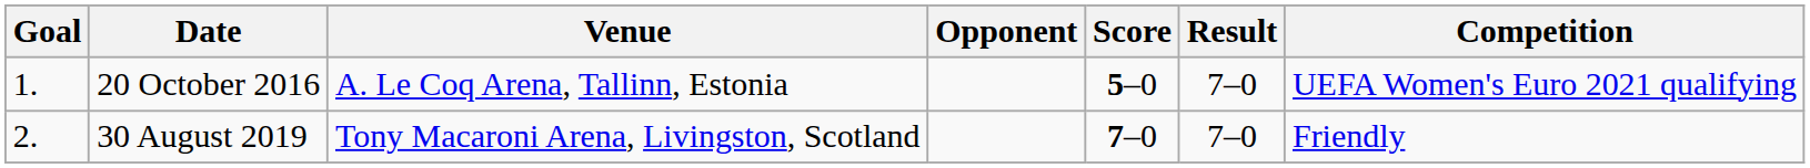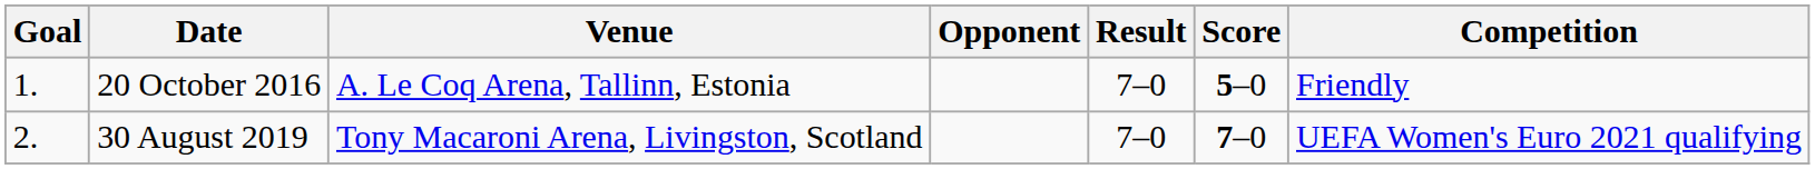 <table class="wikitable">
 <tr>
 <th>Goal</th>
 <th>Date</th>
 <th>Venue</th>
 <th>Opponent</th>
+<th>Result</th>
 <th>Score</th>
-<th>Result</th>
 <th>Competition</th>
 </tr>
 <tr>
 <td>1.</td>
 <td>20 October 2016</td>
 <td><a href='#'>A. Le Coq Arena</a>, <a href='#'>Tallinn</a>, Estonia</td>
 <td></td>
+<td align=center>7–0</td>
 <td align=center><strong>5</strong>–0</td>
-<td align=center>7–0</td>
-<td><a href='#'>UEFA Women's Euro 2021 qualifying</a></td>
+<td><a href='#'>Friendly</a></td>
 </tr>
 <tr>
 <td>2.</td>
 <td>30 August 2019</td>
 <td><a href='#'>Tony Macaroni Arena</a>, <a href='#'>Livingston</a>, Scotland</td>
 <td></td>
+<td align=center>7–0</td>
 <td align=center><strong>7</strong>–0</td>
-<td align=center>7–0</td>
-<td><a href='#'>Friendly</a></td>
+<td><a href='#'>UEFA Women's Euro 2021 qualifying</a></td>
 </tr>
 </table>
